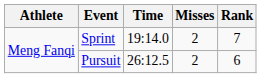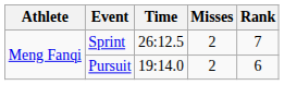 <table class="wikitable" style="font-size:90%">
 <tr>
 <th>Athlete</th>
 <th>Event</th>
 <th>Time</th>
 <th>Misses</th>
 <th>Rank</th>
 </tr>
 <tr align=center>
 <td align=left rowspan=2><a href='#'>Meng Fanqi</a></td>
 <td align=left><a href='#'>Sprint</a></td>
-<td>19:14.0</td>
+<td>26:12.5</td>
 <td>2</td>
 <td>7</td>
 </tr>
 <tr align=center>
 <td align=left><a href='#'>Pursuit</a></td>
-<td>26:12.5</td>
+<td>19:14.0</td>
 <td>2</td>
 <td>6</td>
 </tr>
 </table>
